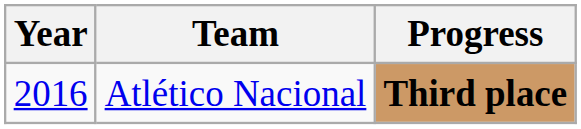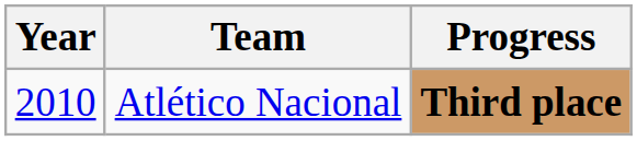 <table class="wikitable">
 <tr>
 <th>Year</th>
 <th>Team</th>
 <th>Progress</th>
 </tr>
 <tr align=left>
-<td><a href='#'>2016</a></td>
+<td><a href='#'>2010</a></td>
 <td><a href='#'>Atlético Nacional</a></td>
 <td style="background:#c96"><strong>Third place</strong></td>
 </tr>
 </table>
